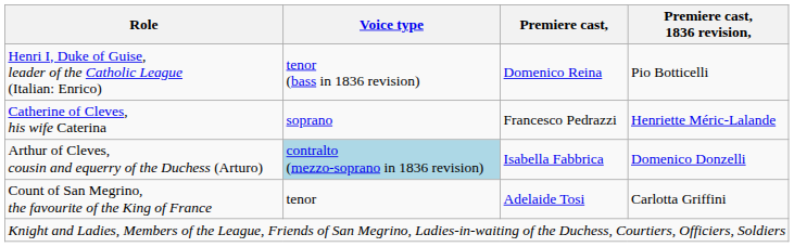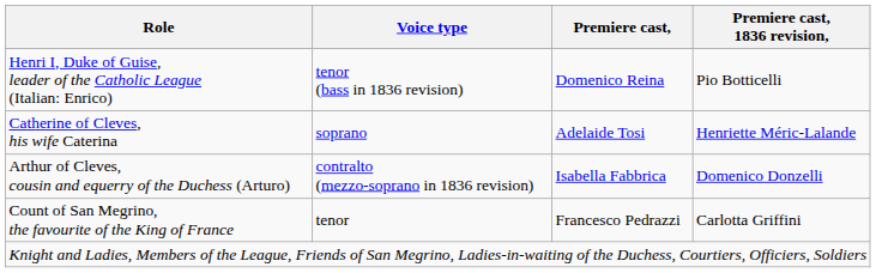 <table class=wikitable>
 <tr>
 <th>Role</th>
 <th><a href='#'>Voice type</a></th>
 <th>Premiere cast,<br></th>
 <th>Premiere cast,<br>1836 revision,<br></th>
 </tr>
 <tr>
 <td><a href='#'>Henri I, Duke of Guise</a>,<br><em>leader of the <a href='#'>Catholic League</a></em><br>(Italian: Enrico)</td>
 <td><a href='#'>tenor</a><br>(<a href='#'>bass</a> in 1836 revision)</td>
 <td><a href='#'>Domenico Reina</a></td>
 <td>Pio Botticelli</td>
 </tr>
 <tr>
 <td><a href='#'>Catherine of Cleves</a>,<br><em>his wife</em> Caterina</td>
 <td><a href='#'>soprano</a></td>
-<td>Francesco Pedrazzi</td>
+<td><a href='#'>Adelaide Tosi</a></td>
 <td><a href='#'>Henriette Méric-Lalande</a></td>
 </tr>
 <tr>
 <td>Arthur of Cleves,<br><em>cousin and equerry of the Duchess</em> (Arturo)</td>
-<td style="background: lightblue;"><a href='#'>contralto</a><br>(<a href='#'>mezzo-soprano</a> in 1836 revision)</td>
+<td><a href='#'>contralto</a><br>(<a href='#'>mezzo-soprano</a> in 1836 revision)</td>
 <td><a href='#'>Isabella Fabbrica</a></td>
 <td><a href='#'>Domenico Donzelli</a></td>
 </tr>
 <tr>
 <td>Count of San Megrino,<br><em>the favourite of the King of France</em></td>
 <td>tenor</td>
-<td><a href='#'>Adelaide Tosi</a></td>
+<td>Francesco Pedrazzi</td>
 <td>Carlotta Griffini</td>
 </tr>
 <tr>
 <td colspan="4"><em>Knight and Ladies, Members of the League, Friends of San Megrino, Ladies-in-waiting of the Duchess, Courtiers, Officiers, Soldiers</em></td>
 </tr>
 </table>
